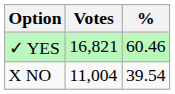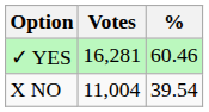 <table class="wikitable">
 <tr>
 <th>Option</th>
 <th>Votes</th>
 <th>%</th>
 </tr>
 <tr>
 <td style=background:#bbf8be>✓ YES</td>
-<td style=background:#bbf8be>16,821</td>
+<td style=background:#bbf8be>16,281</td>
 <td style=background:#bbf8be>60.46</td>
 </tr>
 <tr>
 <td>X NO</td>
 <td>11,004</td>
 <td>39.54</td>
 </tr>
 </table>
